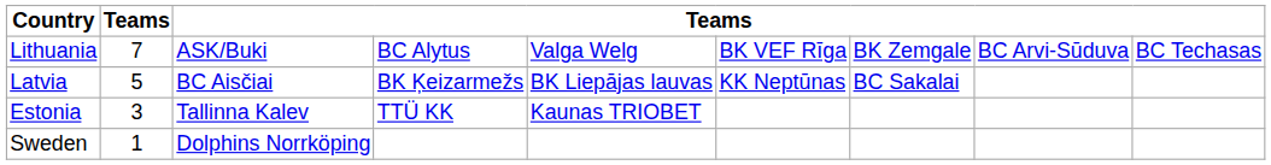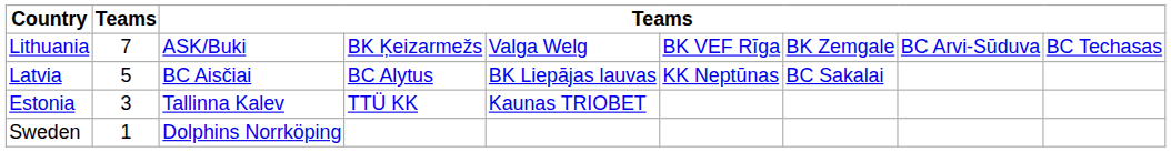 <table border="1" cellpadding="2" cellspacing="0" style="margin-left:0.5em;background: white; border: 1px #AAA solid;border-collapse: collapse;">
 <tr>
 <th rowspan=1>Country</th>
 <th rowspan=1>Teams</th>
 <th colspan=7>Teams</th>
 </tr>
 <tr>
 <td> <a href='#'>Lithuania</a></td>
 <td align=center>7</td>
 <td><a href='#'>ASK/Buki</a></td>
-<td><a href='#'>BC Alytus</a></td>
+<td><a href='#'>BK Ķeizarmežs</a></td>
 <td><a href='#'>Valga Welg</a></td>
 <td><a href='#'>BK VEF Rīga</a></td>
 <td><a href='#'>BK Zemgale</a></td>
 <td><a href='#'>BC Arvi-Sūduva</a></td>
 <td><a href='#'>BC Techasas</a></td>
 </tr>
 <tr style="background: white;">
 <td> <a href='#'>Latvia</a></td>
 <td align=center>5</td>
 <td><a href='#'>BC Aisčiai</a></td>
-<td><a href='#'>BK Ķeizarmežs</a></td>
+<td><a href='#'>BC Alytus</a></td>
 <td><a href='#'>BK Liepājas lauvas</a></td>
 <td><a href='#'>KK Neptūnas</a></td>
 <td><a href='#'>BC Sakalai</a></td>
 <td></td>
 <td></td>
 </tr>
 <tr style="background: white;">
 <td> <a href='#'>Estonia</a></td>
 <td align=center>3</td>
 <td><a href='#'>Tallinna Kalev</a></td>
 <td><a href='#'>TTÜ KK</a></td>
 <td><a href='#'>Kaunas TRIOBET</a></td>
 <td></td>
 <td></td>
 <td></td>
 <td></td>
 </tr>
 <tr style="background: white;">
 <td> Sweden</td>
 <td align=center>1</td>
 <td><a href='#'>Dolphins Norrköping</a></td>
 <td></td>
 <td></td>
 <td></td>
 <td></td>
 <td></td>
 <td></td>
 </tr>
 </table>
